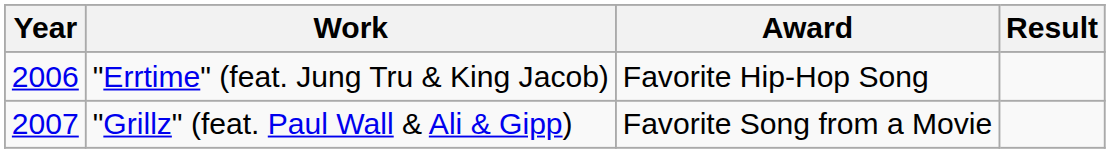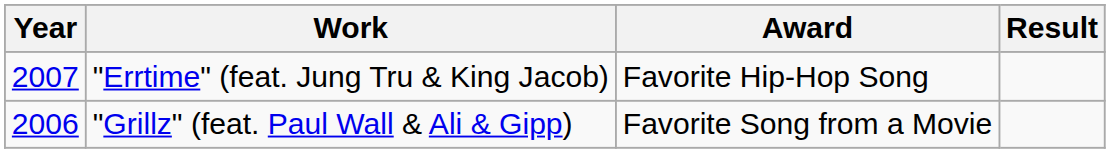 <table class="wikitable">
 <tr>
 <th>Year</th>
 <th>Work</th>
 <th>Award</th>
 <th>Result</th>
 </tr>
 <tr>
-<td><a href='#'>2006</a></td>
+<td><a href='#'>2007</a></td>
 <td>"<a href='#'>Errtime</a>" (feat. Jung Tru & King Jacob)</td>
 <td>Favorite Hip-Hop Song</td>
 <td></td>
 </tr>
 <tr>
-<td><a href='#'>2007</a></td>
+<td><a href='#'>2006</a></td>
 <td>"<a href='#'>Grillz</a>" (feat. <a href='#'>Paul Wall</a> & <a href='#'>Ali & Gipp</a>)</td>
 <td>Favorite Song from a Movie</td>
 <td></td>
 </tr>
 </table>
